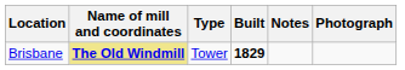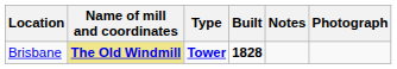 <table class="wikitable">
 <tr>
 <th>Location</th>
 <th>Name of mill<br>and coordinates</th>
 <th>Type</th>
 <th>Built</th>
 <th>Notes</th>
 <th>Photograph</th>
 </tr>
 <tr>
 <td><a href='#'>Brisbane</a></td>
 <td style="background: khaki;"><strong><a href='#'>The Old Windmill</a></strong></td>
-<td><a href='#'>Tower</a></td>
-<td><strong>1829</strong></td>
+<td><strong><a href='#'>Tower</a></strong></td>
+<td><strong>1828</strong></td>
 <td></td>
 <td></td>
 </tr>
 </table>
